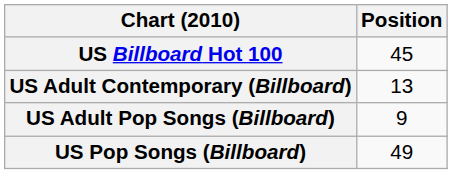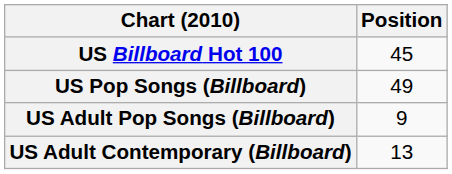 <table class="wikitable sortable plainrowheaders" style="text-align:center;">
 <tr>
 <th>Chart (2010)</th>
 <th>Position</th>
 </tr>
 <tr>
 <th scope="row">US <a href='#'><em>Billboard</em> Hot 100</a></th>
 <td>45</td>
 </tr>
 <tr>
-<th scope="row">US Adult Contemporary (<em>Billboard</em>)</th>
-<td>13</td>
+<th scope="row">US Pop Songs (<em>Billboard</em>)</th>
+<td>49</td>
 </tr>
 <tr>
 <th scope="row">US Adult Pop Songs (<em>Billboard</em>)</th>
 <td>9</td>
 </tr>
 <tr>
-<th scope="row">US Pop Songs (<em>Billboard</em>)</th>
-<td>49</td>
+<th scope="row">US Adult Contemporary (<em>Billboard</em>)</th>
+<td>13</td>
 </tr>
 </table>
